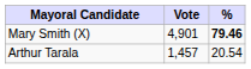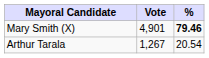 <table class="wikitable">
 <tr>
 <th style="background:#ddf; width:200px;">Mayoral Candidate </th>
 <th style="background:#ddf; width:50px;">Vote</th>
 <th style="background:#ddf; width:30px;">%</th>
 </tr>
 <tr>
 <td>Mary Smith (X)</td>
 <td>4,901</td>
 <td><strong>79.46</strong></td>
 </tr>
 <tr>
 <td>Arthur Tarala</td>
-<td>1,457</td>
+<td>1,267</td>
 <td>20.54</td>
 </tr>
 </table>
